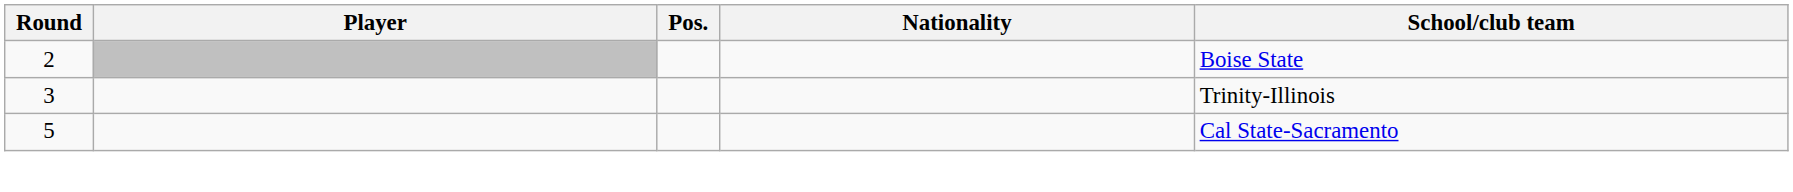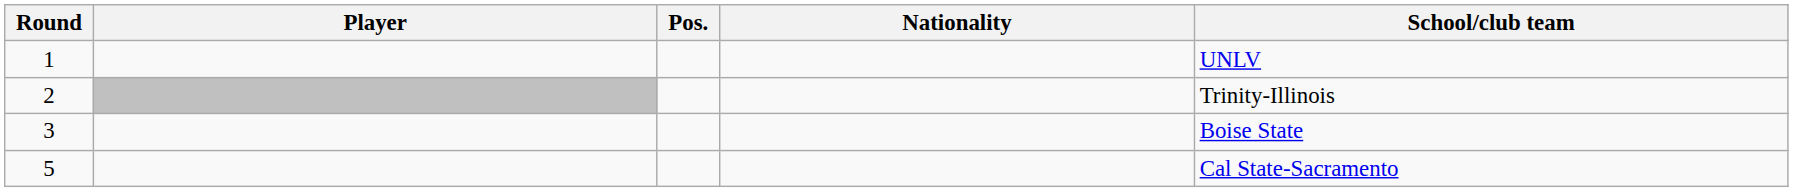 <table class="wikitable sortable">
 <tr>
 <th width="1%">Round</th>
 <th width="19%">Player</th>
 <th width="1%">Pos.</th>
 <th width="16%">Nationality</th>
 <th width="20%">School/club team</th>
 </tr>
 <tr>
+<td align=center>1</td>
+<td></td>
+<td></td>
+<td></td>
+<td><a href='#'>UNLV</a></td>
+</tr>
+<tr>
 <td align=center>2</td>
 <td bgcolor="#C0C0C0"></td>
 <td></td>
 <td></td>
-<td><a href='#'>Boise State</a></td>
+<td>Trinity-Illinois</td>
 </tr>
 <tr>
 <td align=center>3</td>
 <td></td>
 <td></td>
 <td></td>
-<td>Trinity-Illinois</td>
+<td><a href='#'>Boise State</a></td>
 </tr>
 <tr>
 <td align=center>5</td>
 <td></td>
 <td></td>
 <td></td>
 <td><a href='#'>Cal State-Sacramento</a></td>
 </tr>
 </table>
